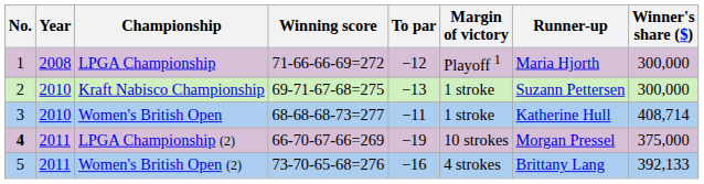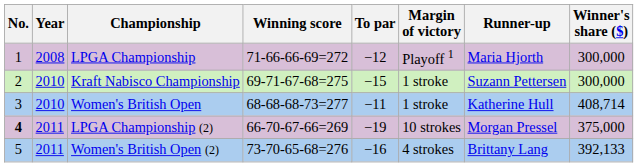 <table class="wikitable">
 <tr>
 <th>No.</th>
 <th>Year</th>
 <th>Championship</th>
 <th>Winning score</th>
 <th>To par</th>
 <th>Margin<br>of victory</th>
 <th>Runner-up</th>
 <th>Winner's<br>share (<a href='#'>$</a>)</th>
 </tr>
 <tr style="background:#D8BFD8;">
 <td align=center>1</td>
 <td><a href='#'>2008</a></td>
 <td><a href='#'>LPGA Championship</a></td>
 <td>71-66-66-69=272</td>
 <td align=center>−12</td>
 <td>Playoff <sup>1</sup></td>
 <td> <a href='#'>Maria Hjorth</a></td>
 <td align=center>300,000</td>
 </tr>
 <tr style="background:#D0F0C0;">
 <td align=center>2</td>
 <td><a href='#'>2010</a></td>
 <td><a href='#'>Kraft Nabisco Championship</a></td>
 <td>69-71-67-68=275</td>
-<td align=center>−13</td>
+<td align=center>−15</td>
 <td>1 stroke</td>
 <td> <a href='#'>Suzann Pettersen</a></td>
 <td align=center>300,000</td>
 </tr>
 <tr style="background:#ABCDEF;">
 <td align=center>3</td>
 <td><a href='#'>2010</a></td>
 <td><a href='#'>Women's British Open</a></td>
 <td>68-68-68-73=277</td>
 <td align=center>−11</td>
 <td>1 stroke</td>
 <td> <a href='#'>Katherine Hull</a></td>
 <td align=center>408,714</td>
 </tr>
 <tr style="background:#D8BFD8;">
 <td align=center><strong>4</strong></td>
 <td><a href='#'>2011</a></td>
 <td><a href='#'>LPGA Championship</a> <small>(2)</small></td>
 <td>66-70-67-66=269</td>
 <td align=center>−19</td>
 <td>10 strokes</td>
 <td> <a href='#'>Morgan Pressel</a></td>
 <td align=center>375,000</td>
 </tr>
 <tr style="background:#ABCDEF;">
 <td align=center>5</td>
 <td><a href='#'>2011</a></td>
 <td><a href='#'>Women's British Open</a> <small>(2)</small></td>
 <td>73-70-65-68=276</td>
 <td align=center>−16</td>
 <td>4 strokes</td>
 <td> <a href='#'>Brittany Lang</a></td>
 <td align=center>392,133</td>
 </tr>
 </table>
